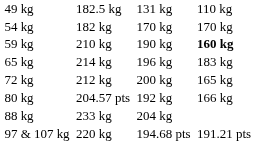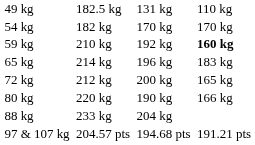 <table>
 <tr>
 <td>49 kg</td>
 <td></td>
 <td>182.5 kg</td>
 <td></td>
 <td>131 kg</td>
 <td></td>
 <td>110 kg</td>
 </tr>
 <tr>
 <td>54 kg</td>
 <td></td>
 <td>182 kg</td>
 <td></td>
 <td>170 kg</td>
 <td></td>
 <td>170 kg</td>
 </tr>
 <tr>
 <td>59 kg</td>
 <td></td>
 <td>210 kg</td>
 <td></td>
-<td>190 kg</td>
+<td>192 kg</td>
 <td></td>
 <td><strong>160 kg</strong></td>
 </tr>
 <tr>
 <td>65 kg</td>
 <td></td>
 <td>214 kg</td>
 <td></td>
 <td>196 kg</td>
 <td></td>
 <td>183 kg</td>
 </tr>
 <tr>
 <td>72 kg</td>
 <td></td>
 <td>212 kg</td>
 <td></td>
 <td>200 kg</td>
 <td></td>
 <td>165 kg</td>
 </tr>
 <tr>
 <td>80 kg</td>
 <td></td>
-<td>204.57 pts</td>
+<td>220 kg</td>
 <td></td>
-<td>192 kg</td>
+<td>190 kg</td>
 <td></td>
 <td>166 kg</td>
 </tr>
 <tr>
 <td>88 kg</td>
 <td></td>
 <td>233 kg</td>
 <td></td>
 <td>204 kg</td>
 <td></td>
 <td></td>
 </tr>
 <tr>
 <td>97 & 107 kg</td>
 <td></td>
-<td>220 kg</td>
+<td>204.57 pts</td>
 <td></td>
 <td>194.68 pts</td>
 <td></td>
 <td>191.21 pts</td>
 </tr>
 </table>
